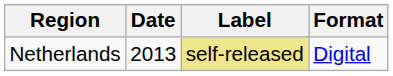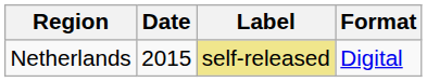 <table class="wikitable">
 <tr>
 <th>Region</th>
 <th>Date</th>
 <th>Label</th>
 <th>Format</th>
 </tr>
 <tr>
 <td>Netherlands</td>
-<td>2013</td>
+<td>2015</td>
 <td style="background: khaki;">self-released</td>
 <td><a href='#'>Digital</a></td>
 </tr>
 </table>
